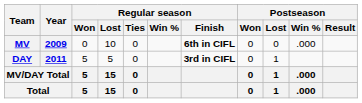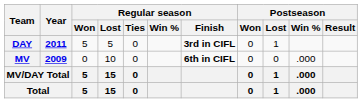 <table class="wikitable" style="font-size: 95%; text-align:center;">
 <tr>
 <th rowspan=2>Team</th>
 <th rowspan=2>Year</th>
 <th colspan=5>Regular season</th>
 <th colspan=4>Postseason</th>
 </tr>
 <tr>
 <th>Won</th>
 <th>Lost</th>
 <th>Ties</th>
 <th>Win %</th>
 <th>Finish</th>
 <th>Won</th>
 <th>Lost</th>
 <th>Win %</th>
 <th>Result</th>
 </tr>
 <tr>
+<th><a href='#'>DAY</a></th>
+<th><a href='#'>2011</a></th>
+<td>5</td>
+<td>5</td>
+<td>0</td>
+<td></td>
+<td><strong>3rd in CIFL</strong></td>
+<td>0</td>
+<td>1</td>
+<td></td>
+<td><strong></strong></td>
+</tr>
+<tr>
 <th><a href='#'>MV</a></th>
 <th><a href='#'>2009</a></th>
 <td>0</td>
 <td>10</td>
 <td>0</td>
 <td></td>
 <td><strong>6th in CIFL</strong></td>
 <td>0</td>
 <td>0</td>
 <td>.000</td>
 <td></td>
-</tr>
-<tr>
-<th><a href='#'>DAY</a></th>
-<th><a href='#'>2011</a></th>
-<td>5</td>
-<td>5</td>
-<td>0</td>
-<td></td>
-<td><strong>3rd in CIFL</strong></td>
-<td>0</td>
-<td>1</td>
-<td></td>
-<td><strong></strong></td>
 </tr>
 <tr>
 <th colspan=2>MV/DAY Total</th>
 <th>5</th>
 <th>15</th>
 <th>0</th>
 <th></th>
 <th></th>
 <th>0</th>
 <th>1</th>
 <th>.000</th>
 <th></th>
 </tr>
 <tr>
 <th colspan=2>Total</th>
 <th>5</th>
 <th>15</th>
 <th>0</th>
 <th></th>
 <th></th>
 <th>0</th>
 <th>1</th>
 <th>.000</th>
 <th></th>
 </tr>
 </table>
